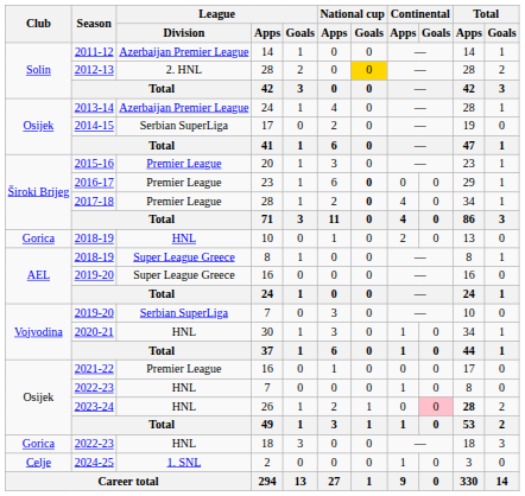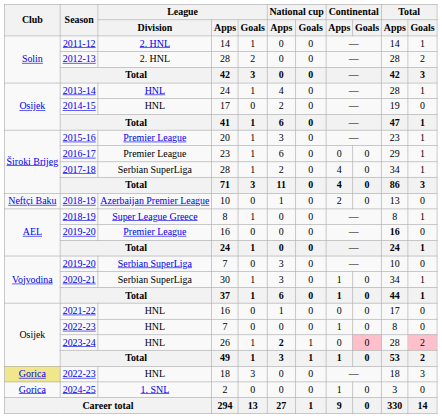 <table class="wikitable" style="text-align: center;">
 <tr>
 <th rowspan="2">Club</th>
 <th rowspan="2">Season</th>
 <th colspan="3">League</th>
 <th colspan="2">National cup</th>
 <th colspan="2">Continental</th>
 <th colspan="2">Total</th>
 </tr>
 <tr>
 <th>Division</th>
 <th>Apps</th>
 <th>Goals</th>
 <th>Apps</th>
 <th>Goals</th>
 <th>Apps</th>
 <th>Goals</th>
 <th>Apps</th>
 <th>Goals</th>
 </tr>
 <tr>
 <td rowspan="3"><a href='#'>Solin</a></td>
 <td><a href='#'>2011-12</a></td>
-<td><a href='#'>Azerbaijan Premier League</a></td>
+<td><a href='#'>2. HNL</a></td>
 <td>14</td>
 <td>1</td>
 <td>0</td>
 <td>0</td>
 <td colspan="2">—</td>
 <td>14</td>
 <td>1</td>
 </tr>
 <tr>
 <td><a href='#'>2012-13</a></td>
 <td>2. HNL</td>
 <td>28</td>
 <td>2</td>
 <td>0</td>
-<td style="background: gold;">0</td>
+<td>0</td>
 <td colspan="2">—</td>
 <td>28</td>
 <td>2</td>
 </tr>
 <tr>
 <th colspan="2">Total</th>
 <th>42</th>
 <th>3</th>
 <th>0</th>
 <th>0</th>
 <th colspan="2">—</th>
 <th>42</th>
 <th>3</th>
 </tr>
 <tr>
 <td rowspan="3"><a href='#'>Osijek</a></td>
 <td><a href='#'>2013-14</a></td>
-<td><a href='#'>Azerbaijan Premier League</a></td>
+<td><a href='#'>HNL</a></td>
 <td>24</td>
 <td>1</td>
 <td>4</td>
 <td>0</td>
 <td colspan="2">—</td>
 <td>28</td>
 <td>1</td>
 </tr>
 <tr>
 <td><a href='#'>2014-15</a></td>
-<td>Serbian SuperLiga</td>
+<td>HNL</td>
 <td>17</td>
 <td>0</td>
 <td>2</td>
 <td>0</td>
 <td colspan="2">—</td>
 <td>19</td>
 <td>0</td>
 </tr>
 <tr>
 <th colspan="2">Total</th>
 <th>41</th>
 <th>1</th>
 <th>6</th>
 <th>0</th>
 <th colspan="2">—</th>
 <th>47</th>
 <th>1</th>
 </tr>
 <tr>
 <td rowspan="4"><a href='#'>Široki Brijeg</a></td>
 <td><a href='#'>2015-16</a></td>
 <td><a href='#'>Premier League</a></td>
 <td>20</td>
 <td>1</td>
 <td>3</td>
 <td>0</td>
 <td colspan="2">—</td>
 <td>23</td>
 <td>1</td>
 </tr>
 <tr>
 <td><a href='#'>2016-17</a></td>
 <td>Premier League</td>
 <td>23</td>
 <td>1</td>
 <td>6</td>
-<td><strong>0</strong></td>
+<td>0</td>
 <td>0</td>
 <td>0</td>
 <td>29</td>
 <td>1</td>
 </tr>
 <tr>
 <td><a href='#'>2017-18</a></td>
-<td>Premier League</td>
+<td>Serbian SuperLiga</td>
 <td>28</td>
 <td>1</td>
 <td>2</td>
-<td><strong>0</strong></td>
+<td>0</td>
 <td>4</td>
 <td>0</td>
 <td>34</td>
 <td>1</td>
 </tr>
 <tr>
 <th colspan="2">Total</th>
 <th>71</th>
 <th>3</th>
 <th>11</th>
 <th>0</th>
 <th>4</th>
 <th>0</th>
 <th>86</th>
 <th>3</th>
 </tr>
 <tr>
-<td><a href='#'>Gorica</a></td>
+<td><a href='#'>Neftçi Baku</a></td>
 <td><a href='#'>2018-19</a></td>
-<td><a href='#'>HNL</a></td>
+<td><a href='#'>Azerbaijan Premier League</a></td>
 <td>10</td>
 <td>0</td>
 <td>1</td>
 <td>0</td>
 <td>2</td>
 <td>0</td>
 <td>13</td>
 <td>0</td>
 </tr>
 <tr>
 <td rowspan="3"><a href='#'>AEL</a></td>
 <td><a href='#'>2018-19</a></td>
 <td><a href='#'>Super League Greece</a></td>
 <td>8</td>
 <td>1</td>
 <td>0</td>
 <td>0</td>
 <td colspan="2">—</td>
 <td>8</td>
 <td>1</td>
 </tr>
 <tr>
 <td><a href='#'>2019-20</a></td>
-<td>Super League Greece</td>
+<td><a href='#'>Premier League</a></td>
 <td>16</td>
 <td>0</td>
 <td>0</td>
 <td>0</td>
 <td colspan="2">—</td>
-<td>16</td>
+<td><strong>16</strong></td>
 <td>0</td>
 </tr>
 <tr>
 <th colspan="2">Total</th>
 <th>24</th>
 <th>1</th>
 <th>0</th>
 <th>0</th>
 <th colspan="2">—</th>
 <th>24</th>
 <th>1</th>
 </tr>
 <tr>
 <td rowspan="3"><a href='#'>Vojvodina</a></td>
 <td><a href='#'>2019-20</a></td>
 <td><a href='#'>Serbian SuperLiga</a></td>
 <td>7</td>
 <td>0</td>
 <td>3</td>
 <td>0</td>
 <td colspan="2">—</td>
 <td>10</td>
 <td>0</td>
 </tr>
 <tr>
 <td><a href='#'>2020-21</a></td>
-<td>HNL</td>
+<td>Serbian SuperLiga</td>
 <td>30</td>
 <td>1</td>
 <td>3</td>
 <td>0</td>
 <td>1</td>
 <td>0</td>
 <td>34</td>
 <td>1</td>
 </tr>
 <tr>
 <th colspan="2">Total</th>
 <th>37</th>
 <th>1</th>
 <th>6</th>
 <th>0</th>
 <th>1</th>
 <th>0</th>
 <th>44</th>
 <th>1</th>
 </tr>
 <tr>
 <td rowspan="4">Osijek</td>
 <td><a href='#'>2021-22</a></td>
-<td>Premier League</td>
+<td>HNL</td>
 <td>16</td>
 <td>0</td>
 <td>1</td>
 <td>0</td>
 <td>0</td>
 <td>0</td>
 <td>17</td>
 <td>0</td>
 </tr>
 <tr>
 <td><a href='#'>2022-23</a></td>
 <td>HNL</td>
 <td>7</td>
 <td>0</td>
 <td>0</td>
 <td>0</td>
 <td>1</td>
 <td>0</td>
 <td>8</td>
 <td>0</td>
 </tr>
 <tr>
 <td><a href='#'>2023-24</a></td>
 <td>HNL</td>
 <td>26</td>
 <td>1</td>
-<td>2</td>
+<td><strong>2</strong></td>
 <td>1</td>
 <td>0</td>
 <td style="background: pink;">0</td>
-<td><strong>28</strong></td>
-<td>2</td>
+<td>28</td>
+<td style="background: pink;">2</td>
 </tr>
 <tr>
 <th colspan="2">Total</th>
 <th>49</th>
 <th>1</th>
 <th>3</th>
 <th>1</th>
 <th>1</th>
 <th>0</th>
 <th>53</th>
 <th>2</th>
 </tr>
 <tr>
-<td><a href='#'>Gorica</a></td>
+<td style="background: khaki;"><a href='#'>Gorica</a></td>
 <td><a href='#'>2022-23</a></td>
 <td>HNL</td>
 <td>18</td>
 <td>3</td>
 <td>0</td>
 <td>0</td>
 <td colspan="2">—</td>
 <td>18</td>
 <td>3</td>
 </tr>
 <tr>
-<td><a href='#'>Celje</a></td>
+<td><a href='#'>Gorica</a></td>
 <td><a href='#'>2024-25</a></td>
 <td><a href='#'>1. SNL</a></td>
 <td>2</td>
 <td>0</td>
 <td>0</td>
 <td>0</td>
 <td>1</td>
 <td>0</td>
 <td>3</td>
 <td>0</td>
 </tr>
 <tr>
 <th colspan="3">Career total</th>
 <th>294</th>
 <th>13</th>
 <th>27</th>
 <th>1</th>
 <th>9</th>
 <th>0</th>
 <th>330</th>
 <th>14</th>
 </tr>
 </table>
